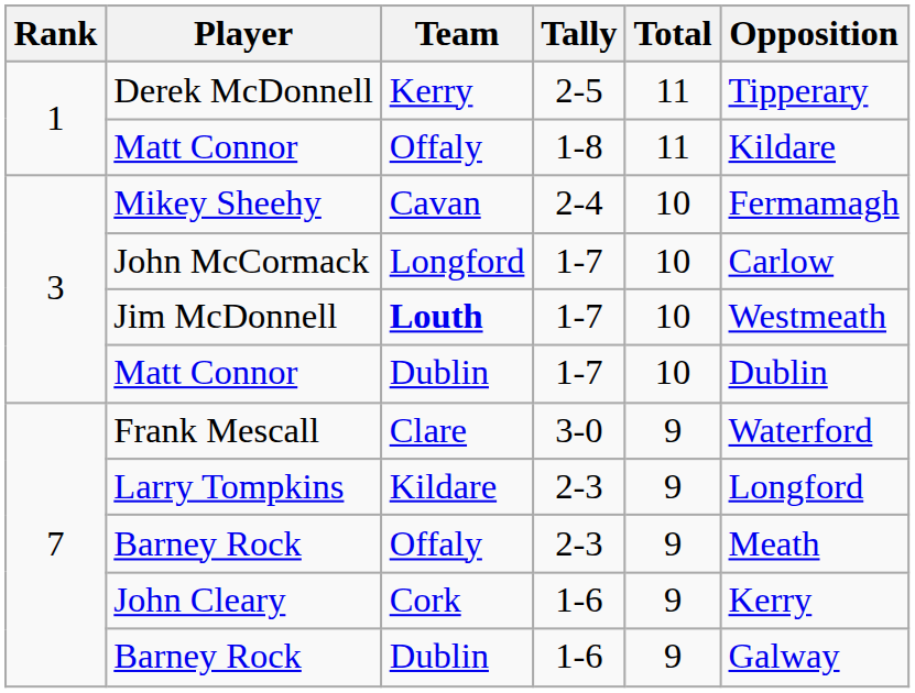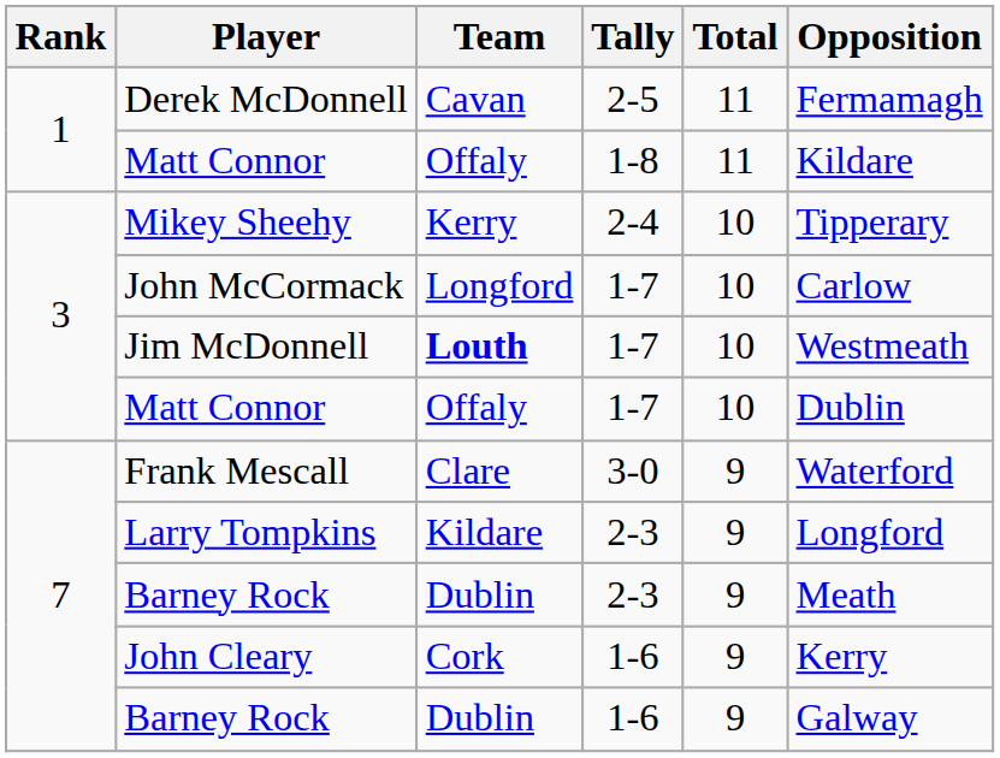 <table class="wikitable">
 <tr>
 <th>Rank</th>
 <th>Player</th>
 <th>Team</th>
 <th>Tally</th>
 <th>Total</th>
 <th>Opposition</th>
 </tr>
 <tr>
 <td rowspan=2 align=center>1</td>
 <td>Derek McDonnell</td>
-<td><a href='#'>Kerry</a></td>
+<td><a href='#'>Cavan</a></td>
 <td align=center>2-5</td>
 <td align=center>11</td>
-<td><a href='#'>Tipperary</a></td>
+<td><a href='#'>Fermamagh</a></td>
 </tr>
 <tr>
 <td><a href='#'>Matt Connor</a></td>
 <td><a href='#'>Offaly</a></td>
 <td align=center>1-8</td>
 <td align=center>11</td>
 <td><a href='#'>Kildare</a></td>
 </tr>
 <tr>
 <td rowspan=4 align=center>3</td>
 <td><a href='#'>Mikey Sheehy</a></td>
-<td><a href='#'>Cavan</a></td>
+<td><a href='#'>Kerry</a></td>
 <td align=center>2-4</td>
 <td align=center>10</td>
-<td><a href='#'>Fermamagh</a></td>
+<td><a href='#'>Tipperary</a></td>
 </tr>
 <tr>
 <td>John McCormack</td>
 <td><a href='#'>Longford</a></td>
 <td align=center>1-7</td>
 <td align=center>10</td>
 <td><a href='#'>Carlow</a></td>
 </tr>
 <tr>
 <td>Jim McDonnell</td>
 <td><strong><a href='#'>Louth</a></strong></td>
 <td align=center>1-7</td>
 <td align=center>10</td>
 <td><a href='#'>Westmeath</a></td>
 </tr>
 <tr>
 <td><a href='#'>Matt Connor</a></td>
-<td><a href='#'>Dublin</a></td>
+<td><a href='#'>Offaly</a></td>
 <td align=center>1-7</td>
 <td align=center>10</td>
 <td><a href='#'>Dublin</a></td>
 </tr>
 <tr>
 <td rowspan=5 align=center>7</td>
 <td>Frank Mescall</td>
 <td><a href='#'>Clare</a></td>
 <td align=center>3-0</td>
 <td align=center>9</td>
 <td><a href='#'>Waterford</a></td>
 </tr>
 <tr>
 <td><a href='#'>Larry Tompkins</a></td>
 <td><a href='#'>Kildare</a></td>
 <td align=center>2-3</td>
 <td align=center>9</td>
 <td><a href='#'>Longford</a></td>
 </tr>
 <tr>
 <td><a href='#'>Barney Rock</a></td>
-<td><a href='#'>Offaly</a></td>
+<td><a href='#'>Dublin</a></td>
 <td align=center>2-3</td>
 <td align=center>9</td>
 <td><a href='#'>Meath</a></td>
 </tr>
 <tr>
 <td><a href='#'>John Cleary</a></td>
 <td><a href='#'>Cork</a></td>
 <td align=center>1-6</td>
 <td align=center>9</td>
 <td><a href='#'>Kerry</a></td>
 </tr>
 <tr>
 <td><a href='#'>Barney Rock</a></td>
 <td><a href='#'>Dublin</a></td>
 <td align=center>1-6</td>
 <td align=center>9</td>
 <td><a href='#'>Galway</a></td>
 </tr>
 </table>
